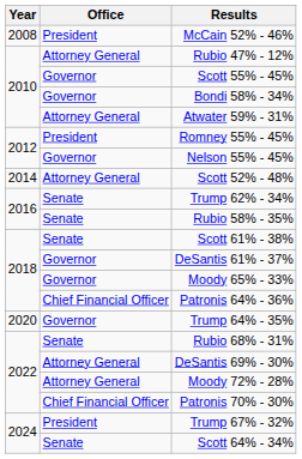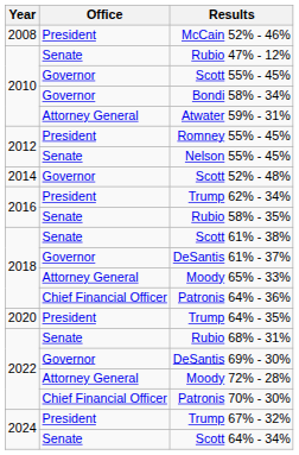 <table class=wikitable>
 <tr>
 <th>Year</th>
 <th>Office</th>
 <th>Results</th>
 </tr>
 <tr>
 <td>2008</td>
 <td><a href='#'>President</a></td>
 <td align="right" ><a href='#'>McCain</a> 52% - 46%</td>
 </tr>
 <tr>
 <td rowspan=4>2010</td>
-<td><a href='#'>Attorney General</a></td>
+<td><a href='#'>Senate</a></td>
 <td align="right" ><a href='#'>Rubio</a> 47% - 12%</td>
 </tr>
 <tr>
 <td><a href='#'>Governor</a></td>
 <td align="right" ><a href='#'>Scott</a> 55% - 45%</td>
 </tr>
 <tr>
 <td><a href='#'>Governor</a></td>
 <td align="right" ><a href='#'>Bondi</a> 58% - 34%</td>
 </tr>
 <tr>
 <td><a href='#'>Attorney General</a></td>
 <td align="right" ><a href='#'>Atwater</a> 59% - 31%</td>
 </tr>
 <tr>
 <td rowspan=2>2012</td>
 <td><a href='#'>President</a></td>
 <td align="right" ><a href='#'>Romney</a> 55% - 45%</td>
 </tr>
 <tr>
-<td><a href='#'>Governor</a></td>
+<td><a href='#'>Senate</a></td>
 <td align="right" ><a href='#'>Nelson</a> 55% - 45%</td>
 </tr>
 <tr>
 <td>2014</td>
-<td><a href='#'>Attorney General</a></td>
+<td><a href='#'>Governor</a></td>
 <td align="right" ><a href='#'>Scott</a> 52% - 48%</td>
 </tr>
 <tr>
 <td rowspan=2>2016</td>
-<td><a href='#'>Senate</a></td>
+<td><a href='#'>President</a></td>
 <td align="right" ><a href='#'>Trump</a> 62% - 34%</td>
 </tr>
 <tr>
 <td><a href='#'>Senate</a></td>
 <td align="right" ><a href='#'>Rubio</a> 58% - 35%</td>
 </tr>
 <tr>
 <td rowspan=4>2018</td>
 <td><a href='#'>Senate</a></td>
 <td align="right" ><a href='#'>Scott</a> 61% - 38%</td>
 </tr>
 <tr>
 <td><a href='#'>Governor</a></td>
 <td align="right" ><a href='#'>DeSantis</a> 61% - 37%</td>
 </tr>
 <tr>
-<td><a href='#'>Governor</a></td>
+<td><a href='#'>Attorney General</a></td>
 <td align="right" ><a href='#'>Moody</a> 65% - 33%</td>
 </tr>
 <tr>
 <td><a href='#'>Chief Financial Officer</a></td>
 <td align="right" ><a href='#'>Patronis</a> 64% - 36%</td>
 </tr>
 <tr>
 <td>2020</td>
-<td><a href='#'>Governor</a></td>
+<td><a href='#'>President</a></td>
 <td align="right" ><a href='#'>Trump</a> 64% - 35%</td>
 </tr>
 <tr>
 <td rowspan=4>2022</td>
 <td><a href='#'>Senate</a></td>
 <td align="right" ><a href='#'>Rubio</a> 68% - 31%</td>
 </tr>
 <tr>
-<td><a href='#'>Attorney General</a></td>
+<td><a href='#'>Governor</a></td>
 <td align="right" ><a href='#'>DeSantis</a> 69% - 30%</td>
 </tr>
 <tr>
 <td><a href='#'>Attorney General</a></td>
 <td align="right" ><a href='#'>Moody</a> 72% - 28%</td>
 </tr>
 <tr>
 <td><a href='#'>Chief Financial Officer</a></td>
 <td align="right" ><a href='#'>Patronis</a> 70% - 30%</td>
 </tr>
 <tr>
 <td rowspan=2>2024</td>
 <td><a href='#'>President</a></td>
 <td align="right" ><a href='#'>Trump</a> 67% - 32%</td>
 </tr>
 <tr>
 <td><a href='#'>Senate</a></td>
 <td align="right" ><a href='#'>Scott</a> 64% - 34%</td>
 </tr>
 </table>
